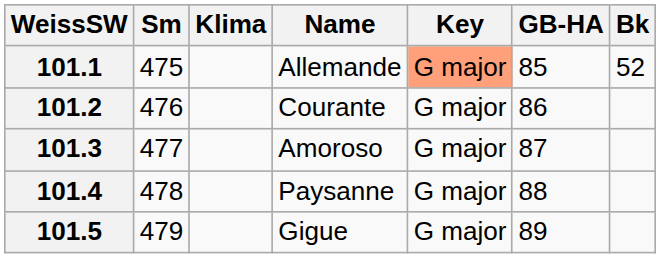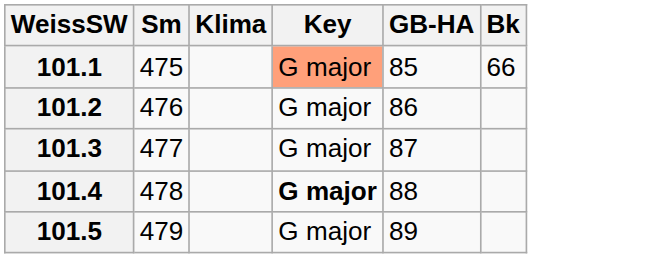 <table border="1" class="wikitable sortable">
 <tr>
 <th data-sort-type="number">WeissSW</th>
 <th>Sm</th>
 <th>Klima</th>
-<th class="unsortable">Name</th>
 <th class="unsortable">Key</th>
 <th>GB-HA</th>
 <th>Bk</th>
 </tr>
 <tr>
 <th data-sort-value="1">101.1</th>
 <td>475</td>
 <td></td>
-<td>Allemande</td>
 <td style="background: lightsalmon;">G major</td>
 <td>85</td>
-<td>52</td>
+<td>66</td>
 </tr>
 <tr>
 <th data-sort-value="2">101.2</th>
 <td>476</td>
 <td></td>
-<td>Courante</td>
 <td>G major</td>
 <td>86</td>
 <td></td>
 </tr>
 <tr>
 <th data-sort-value="3">101.3</th>
 <td>477</td>
 <td></td>
-<td>Amoroso</td>
 <td>G major</td>
 <td>87</td>
 <td></td>
 </tr>
 <tr>
 <th data-sort-value="4">101.4</th>
 <td>478</td>
 <td></td>
-<td>Paysanne</td>
-<td>G major</td>
+<td><strong>G major</strong></td>
 <td>88</td>
 <td></td>
 </tr>
 <tr>
 <th data-sort-value="5">101.5</th>
 <td>479</td>
 <td></td>
-<td>Gigue</td>
 <td>G major</td>
 <td>89</td>
 <td></td>
 </tr>
 </table>
